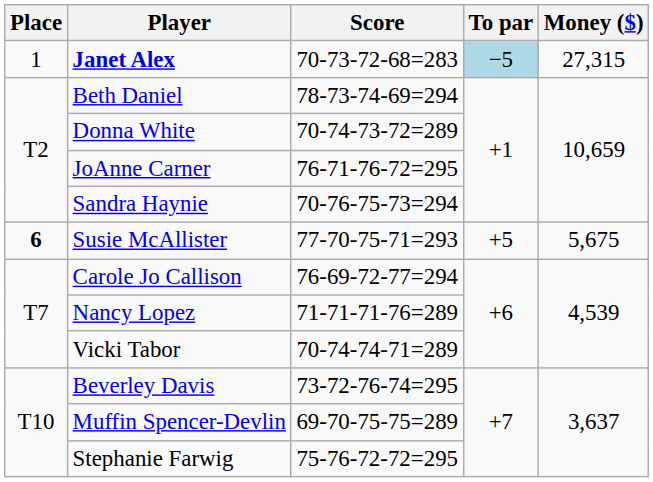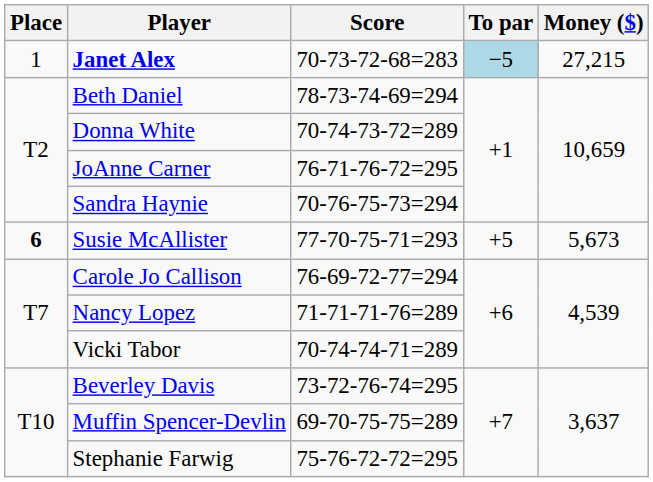 <table class="wikitable">
 <tr>
 <th>Place</th>
 <th>Player</th>
 <th>Score</th>
 <th>To par</th>
 <th>Money (<a href='#'>$</a>)</th>
 </tr>
 <tr>
 <td align=center>1</td>
 <td> <strong><a href='#'>Janet Alex</a></strong></td>
 <td>70-73-72-68=283</td>
 <td align=center style="background: lightblue;">−5</td>
-<td align=center>27,315</td>
+<td align=center>27,215</td>
 </tr>
 <tr>
 <td align=center rowspan=4>T2</td>
 <td> <a href='#'>Beth Daniel</a></td>
 <td>78-73-74-69=294</td>
 <td align=center rowspan=4>+1</td>
 <td align=center rowspan=4>10,659</td>
 </tr>
 <tr>
 <td> <a href='#'>Donna White</a></td>
 <td>70-74-73-72=289</td>
 </tr>
 <tr>
 <td> <a href='#'>JoAnne Carner</a></td>
 <td>76-71-76-72=295</td>
 </tr>
 <tr>
 <td> <a href='#'>Sandra Haynie</a></td>
 <td>70-76-75-73=294</td>
 </tr>
 <tr>
 <td align=center><strong>6</strong></td>
 <td> <a href='#'>Susie McAllister</a></td>
 <td>77-70-75-71=293</td>
 <td align=center>+5</td>
-<td align=center>5,675</td>
+<td align=center>5,673</td>
 </tr>
 <tr>
 <td align=center rowspan=3>T7</td>
 <td> <a href='#'>Carole Jo Callison</a></td>
 <td>76-69-72-77=294</td>
 <td align=center rowspan=3>+6</td>
 <td align=center rowspan=3>4,539</td>
 </tr>
 <tr>
 <td> <a href='#'>Nancy Lopez</a></td>
 <td>71-71-71-76=289</td>
 </tr>
 <tr>
 <td> Vicki Tabor</td>
 <td>70-74-74-71=289</td>
 </tr>
 <tr>
 <td align=center rowspan=3>T10</td>
 <td> <a href='#'>Beverley Davis</a></td>
 <td>73-72-76-74=295</td>
 <td align=center rowspan=3>+7</td>
 <td align=center rowspan=3>3,637</td>
 </tr>
 <tr>
 <td> <a href='#'>Muffin Spencer-Devlin</a></td>
 <td>69-70-75-75=289</td>
 </tr>
 <tr>
 <td> Stephanie Farwig</td>
 <td>75-76-72-72=295</td>
 </tr>
 </table>
